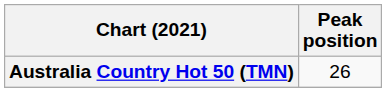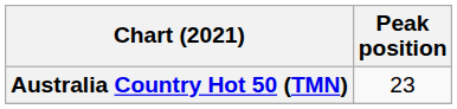 <table class="wikitable sortable plainrowheaders" style="text-align:center">
 <tr>
 <th scope="col">Chart (2021)</th>
 <th scope="col">Peak<br>position</th>
 </tr>
 <tr>
 <th scope="row">Australia <a href='#'>Country Hot 50</a> (<a href='#'>TMN</a>)</th>
-<td>26</td>
+<td>23</td>
 </tr>
 <tr>
 </tr>
 <tr>
 </tr>
 <tr>
 </tr>
 <tr>
 </tr>
 <tr>
 </tr>
 </table>
